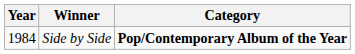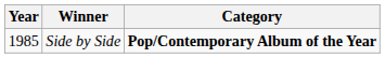 <table class="wikitable">
 <tr>
 <th>Year</th>
 <th>Winner</th>
 <th>Category</th>
 </tr>
 <tr>
-<td>1984</td>
+<td>1985</td>
 <td><em>Side by Side</em></td>
 <td><strong>Pop/Contemporary Album of the Year</strong></td>
 </tr>
 </table>
